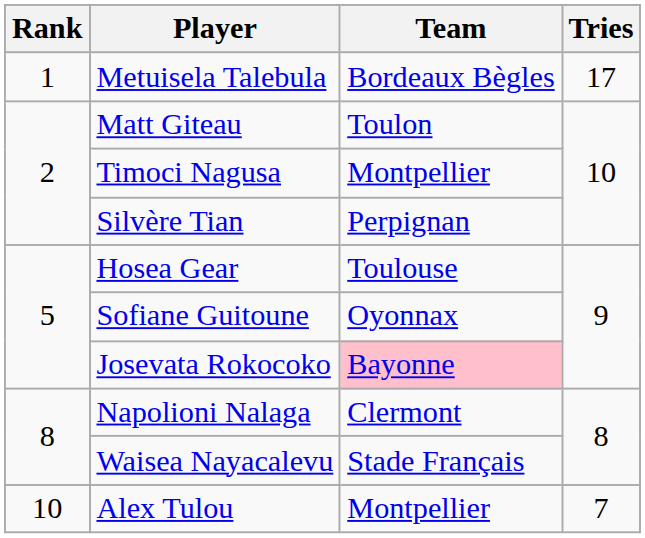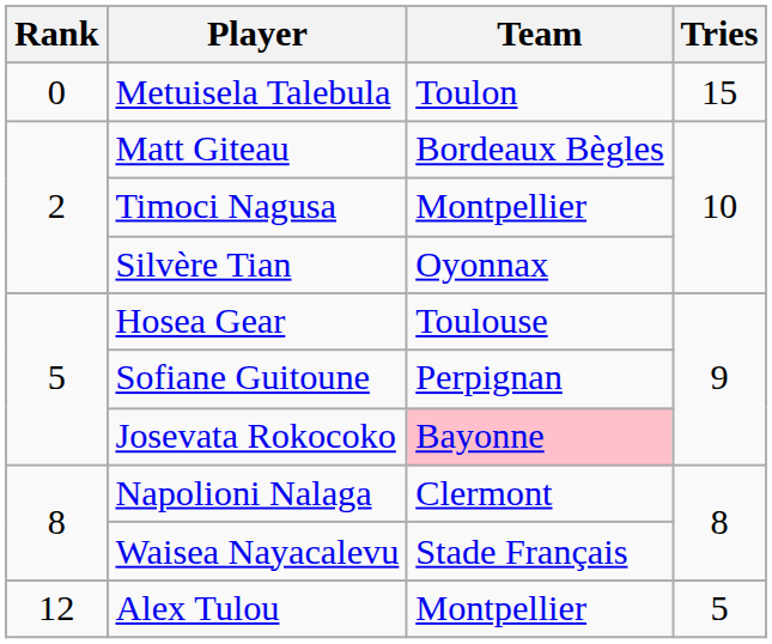 <table class="wikitable">
 <tr>
 <th>Rank</th>
 <th>Player</th>
 <th>Team</th>
 <th>Tries</th>
 </tr>
 <tr>
-<td rowspan=1 align=center>1</td>
+<td rowspan=1 align=center>0</td>
 <td> <a href='#'>Metuisela Talebula</a></td>
-<td><a href='#'>Bordeaux Bègles</a></td>
-<td rowspan=1 align=center>17</td>
+<td><a href='#'>Toulon</a></td>
+<td rowspan=1 align=center>15</td>
 </tr>
 <tr>
 <td rowspan=3 align=center>2</td>
 <td> <a href='#'>Matt Giteau</a></td>
-<td><a href='#'>Toulon</a></td>
+<td><a href='#'>Bordeaux Bègles</a></td>
 <td rowspan=3 align=center>10</td>
 </tr>
 <tr>
 <td> <a href='#'>Timoci Nagusa</a></td>
 <td><a href='#'>Montpellier</a></td>
 </tr>
 <tr>
 <td> <a href='#'>Silvère Tian</a></td>
-<td><a href='#'>Perpignan</a></td>
+<td><a href='#'>Oyonnax</a></td>
 </tr>
 <tr>
 <td rowspan=3 align=center>5</td>
 <td> <a href='#'>Hosea Gear</a></td>
 <td><a href='#'>Toulouse</a></td>
 <td rowspan=3 align=center>9</td>
 </tr>
 <tr>
 <td> <a href='#'>Sofiane Guitoune</a></td>
-<td><a href='#'>Oyonnax</a></td>
+<td><a href='#'>Perpignan</a></td>
 </tr>
 <tr>
 <td> <a href='#'>Josevata Rokocoko</a></td>
 <td style="background: pink;"><a href='#'>Bayonne</a></td>
 </tr>
 <tr>
 <td rowspan=2 align=center>8</td>
 <td> <a href='#'>Napolioni Nalaga</a></td>
 <td><a href='#'>Clermont</a></td>
 <td rowspan=2 align=center>8</td>
 </tr>
 <tr>
 <td> <a href='#'>Waisea Nayacalevu</a></td>
 <td><a href='#'>Stade Français</a></td>
 </tr>
 <tr>
-<td rowspan=1 align=center>10</td>
+<td rowspan=1 align=center>12</td>
 <td> <a href='#'>Alex Tulou</a></td>
 <td><a href='#'>Montpellier</a></td>
-<td rowspan=1 align=center>7</td>
+<td rowspan=1 align=center>5</td>
 </tr>
 </table>
